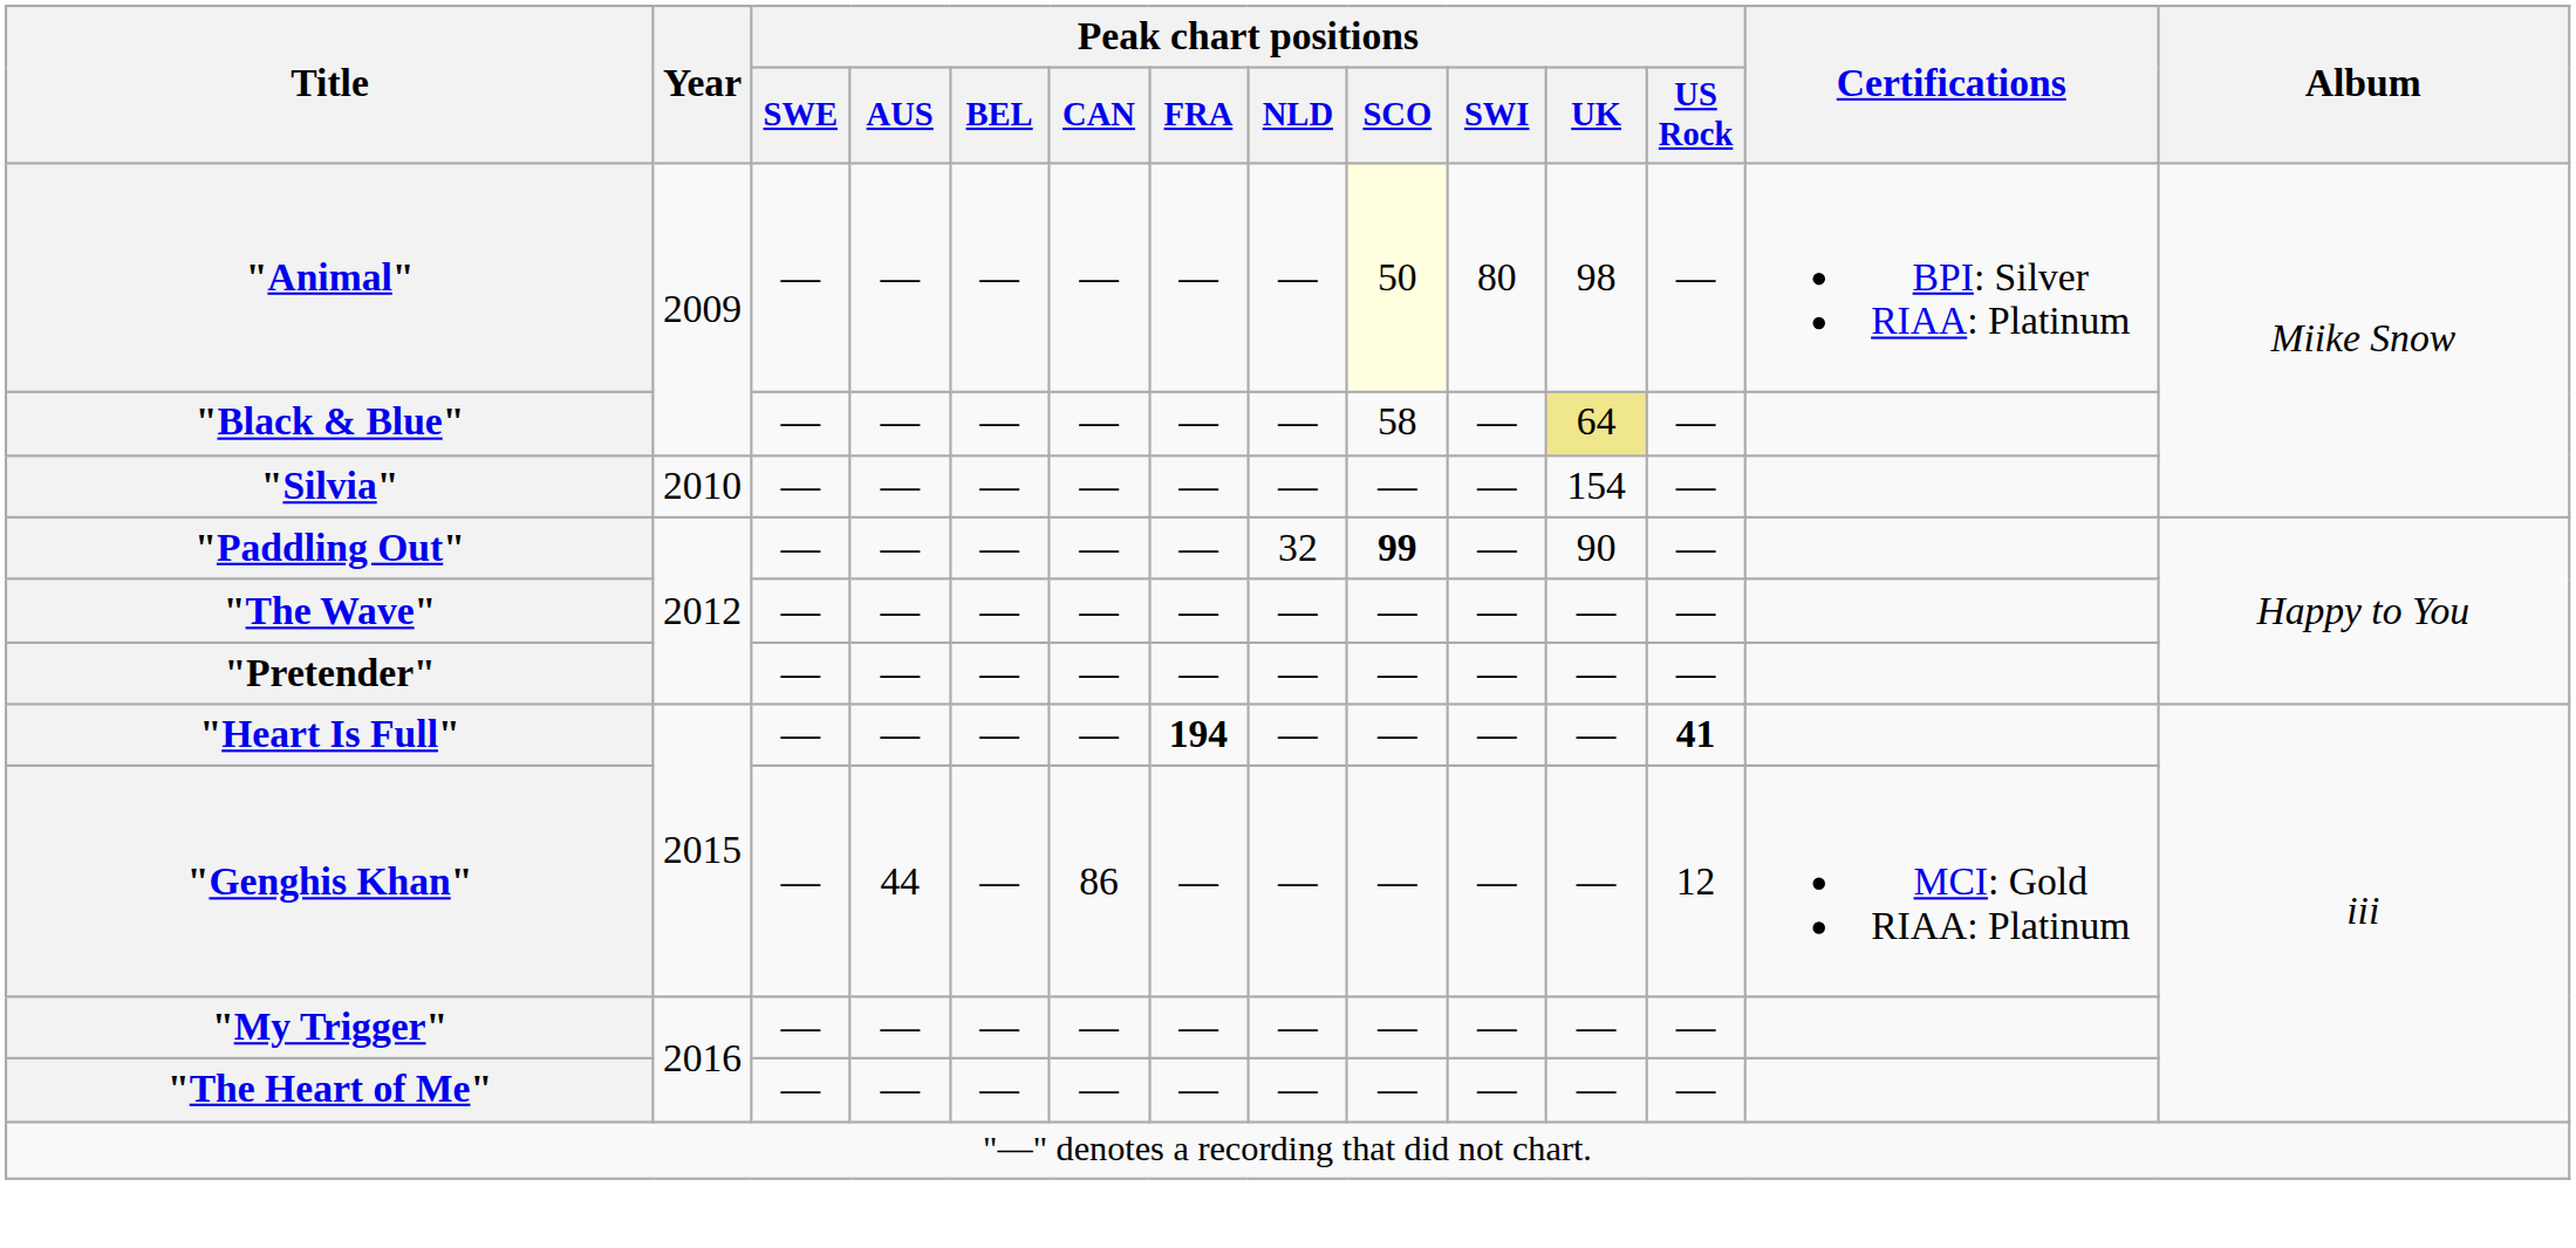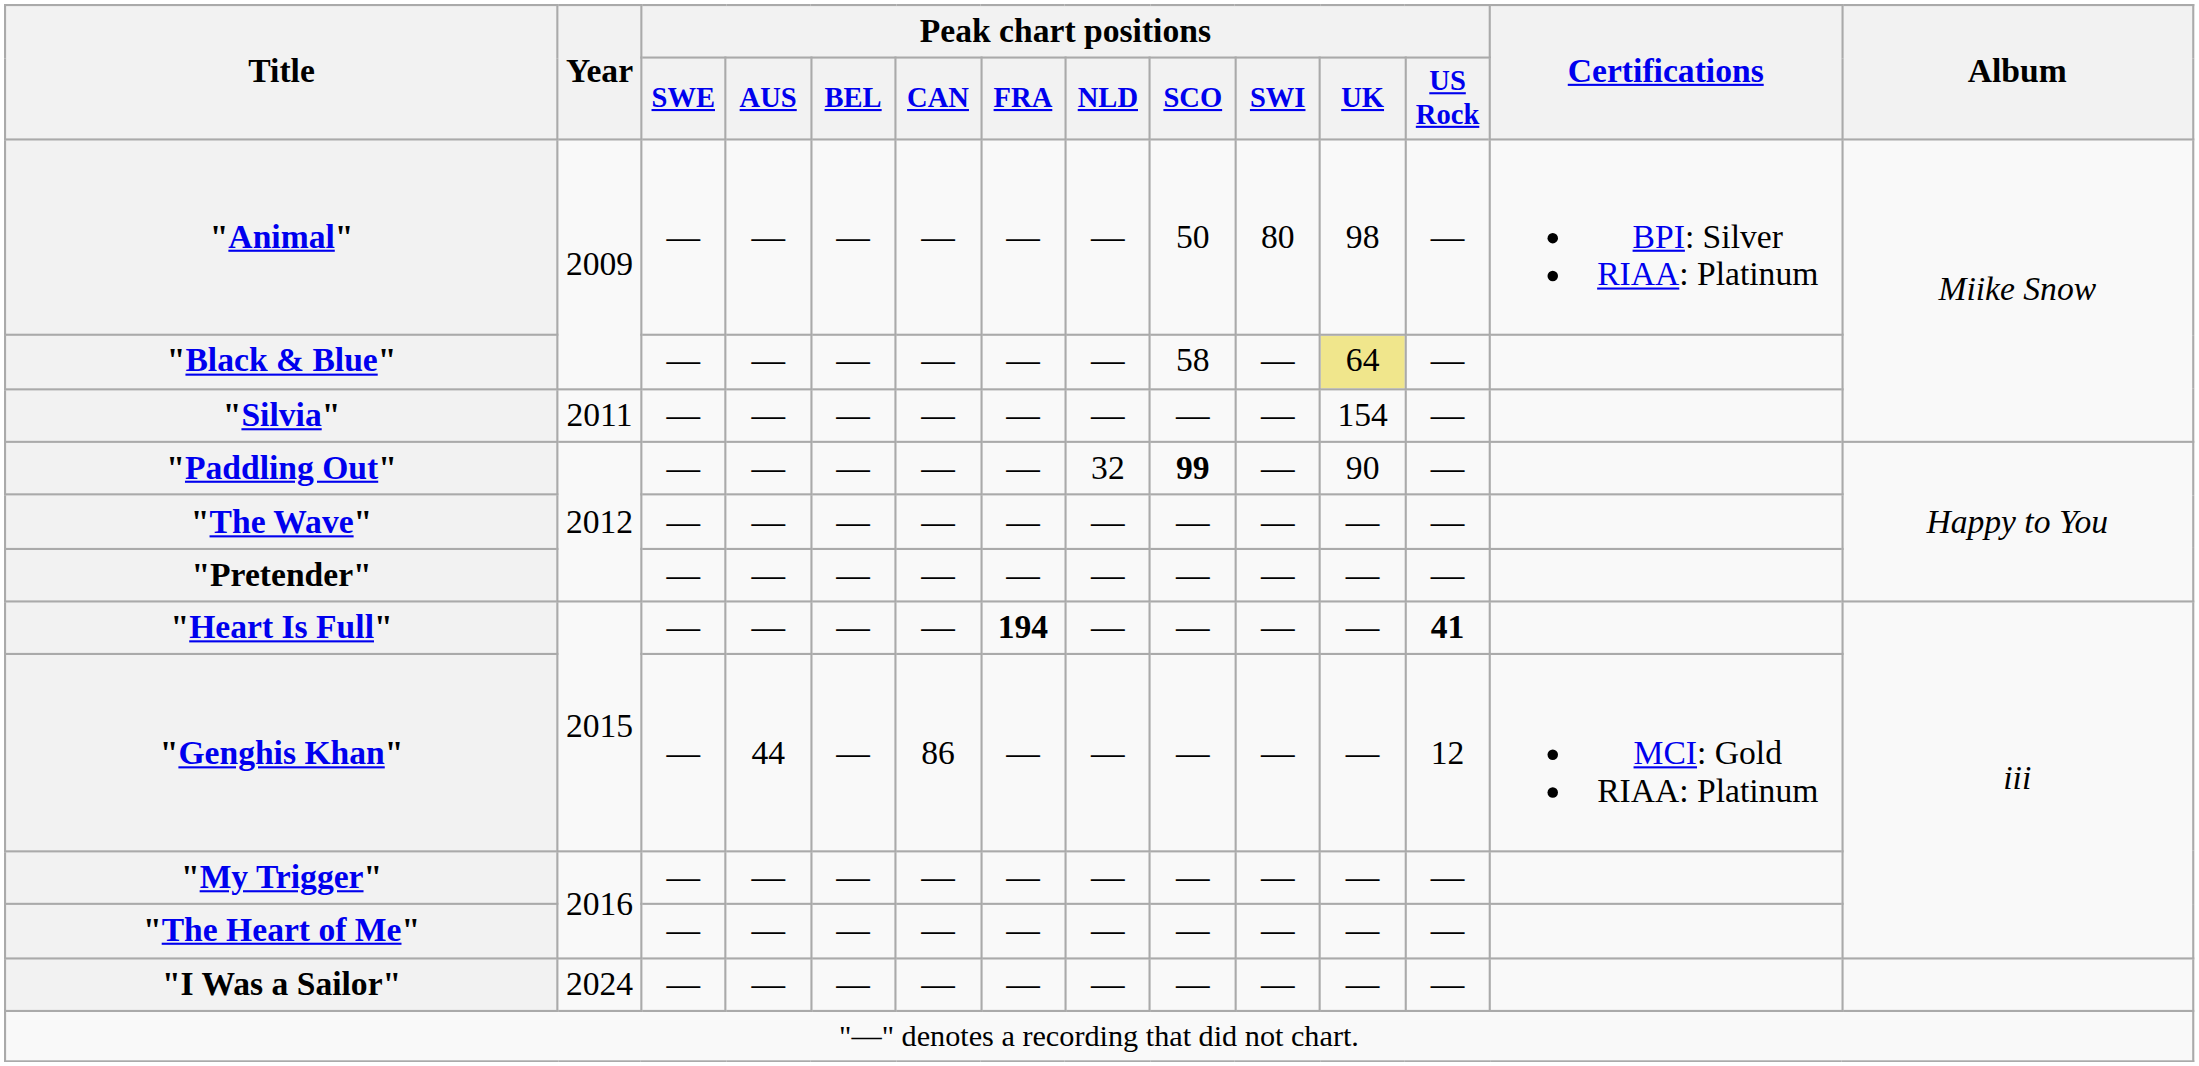 <table class="wikitable plainrowheaders" style="text-align:center;">
 <tr>
 <th scope="col" rowspan="2" style="width:16em;">Title</th>
 <th scope="col" rowspan="2">Year</th>
 <th scope="col" colspan="10">Peak chart positions</th>
 <th scope="col" rowspan="2" style="width:10em;"><a href='#'>Certifications</a></th>
 <th scope="col" rowspan="2" style="width:10em;">Album</th>
 </tr>
 <tr>
 <th scope="col" style="width:2.5em;font-size:85%;"><a href='#'>SWE</a><br></th>
 <th scope="col" style="width:2.5em;font-size:85%;"><a href='#'>AUS</a><br></th>
 <th scope="col" style="width:2.5em;font-size:85%;"><a href='#'>BEL</a><br></th>
 <th scope="col" style="width:2.5em;font-size:85%;"><a href='#'>CAN</a><br></th>
 <th scope="col" style="width:2.5em;font-size:85%;"><a href='#'>FRA</a><br></th>
 <th scope="col" style="width:2.5em;font-size:85%;"><a href='#'>NLD</a><br></th>
 <th scope="col" style="width:2.5em;font-size:85%;"><a href='#'>SCO</a><br></th>
 <th scope="col" style="width:2.5em;font-size:85%;"><a href='#'>SWI</a><br></th>
 <th scope="col" style="width:2.5em;font-size:85%;"><a href='#'>UK</a><br></th>
 <th scope="col" style="width:2.5em;font-size:85%;"><a href='#'>US<br>Rock</a><br></th>
 </tr>
 <tr>
 <th scope="row">"<a href='#'>Animal</a>"</th>
 <td rowspan="2">2009</td>
 <td>—</td>
 <td>—</td>
 <td>—</td>
 <td>—</td>
 <td>—</td>
 <td>—</td>
-<td style="background: lightyellow;">50</td>
+<td>50</td>
 <td>80</td>
 <td>98</td>
 <td>—</td>
 <td><br><ul><li><a href='#'>BPI</a>: Silver</li><li><a href='#'>RIAA</a>: Platinum</li></ul></td>
 <td rowspan="3"><em>Miike Snow</em></td>
 </tr>
 <tr>
 <th scope="row">"<a href='#'>Black & Blue</a>"</th>
 <td>—</td>
 <td>—</td>
 <td>—</td>
 <td>—</td>
 <td>—</td>
 <td>—</td>
 <td>58</td>
 <td>—</td>
 <td style="background: khaki;">64</td>
 <td>—</td>
 <td></td>
 </tr>
 <tr>
 <th scope="row">"<a href='#'>Silvia</a>"</th>
-<td>2010</td>
+<td>2011</td>
 <td>—</td>
 <td>—</td>
 <td>—</td>
 <td>—</td>
 <td>—</td>
 <td>—</td>
 <td>—</td>
 <td>—</td>
 <td>154</td>
 <td>—</td>
 <td></td>
 </tr>
 <tr>
 <th scope="row">"<a href='#'>Paddling Out</a>"</th>
 <td rowspan="3">2012</td>
 <td>—</td>
 <td>—</td>
 <td>—</td>
 <td>—</td>
 <td>—</td>
 <td>32</td>
 <td><strong>99</strong></td>
 <td>—</td>
 <td>90</td>
 <td>—</td>
 <td></td>
 <td rowspan="3"><em>Happy to You</em></td>
 </tr>
 <tr>
 <th scope="row">"<a href='#'>The Wave</a>"</th>
 <td>—</td>
 <td>—</td>
 <td>—</td>
 <td>—</td>
 <td>—</td>
 <td>—</td>
 <td>—</td>
 <td>—</td>
 <td>—</td>
 <td>—</td>
 <td></td>
 </tr>
 <tr>
 <th scope="row">"Pretender"</th>
 <td>—</td>
 <td>—</td>
 <td>—</td>
 <td>—</td>
 <td>—</td>
 <td>—</td>
 <td>—</td>
 <td>—</td>
 <td>—</td>
 <td>—</td>
 <td></td>
 </tr>
 <tr>
 <th scope="row">"<a href='#'>Heart Is Full</a>"</th>
 <td rowspan="2">2015</td>
 <td>—</td>
 <td>—</td>
 <td>—</td>
 <td>—</td>
 <td><strong>194</strong></td>
 <td>—</td>
 <td>—</td>
 <td>—</td>
 <td>—</td>
 <td><strong>41</strong></td>
 <td></td>
 <td rowspan="4"><em>iii</em></td>
 </tr>
 <tr>
 <th scope="row">"<a href='#'>Genghis Khan</a>"</th>
 <td>—</td>
 <td>44</td>
 <td>—</td>
 <td>86</td>
 <td>—</td>
 <td>—</td>
 <td>—</td>
 <td>—</td>
 <td>—</td>
 <td>12</td>
 <td><br><ul><li><a href='#'>MCI</a>: Gold</li><li>RIAA: Platinum</li></ul></td>
 </tr>
 <tr>
 <th scope="row">"<a href='#'>My Trigger</a>"</th>
 <td rowspan="2">2016</td>
 <td>—</td>
 <td>—</td>
 <td>—</td>
 <td>—</td>
 <td>—</td>
 <td>—</td>
 <td>—</td>
 <td>—</td>
 <td>—</td>
 <td>—</td>
 <td></td>
 </tr>
 <tr>
 <th scope="row">"<a href='#'>The Heart of Me</a>"</th>
 <td>—</td>
 <td>—</td>
 <td>—</td>
 <td>—</td>
 <td>—</td>
 <td>—</td>
 <td>—</td>
 <td>—</td>
 <td>—</td>
 <td>—</td>
 <td></td>
 </tr>
 <tr>
+<th scope="row">"I Was a Sailor"</th>
+<td>2024</td>
+<td>—</td>
+<td>—</td>
+<td>—</td>
+<td>—</td>
+<td>—</td>
+<td>—</td>
+<td>—</td>
+<td>—</td>
+<td>—</td>
+<td>—</td>
+<td></td>
+<td></td>
+</tr>
+<tr>
 <td colspan="14" style="font-size:90%">"—" denotes a recording that did not chart.</td>
 </tr>
 </table>
